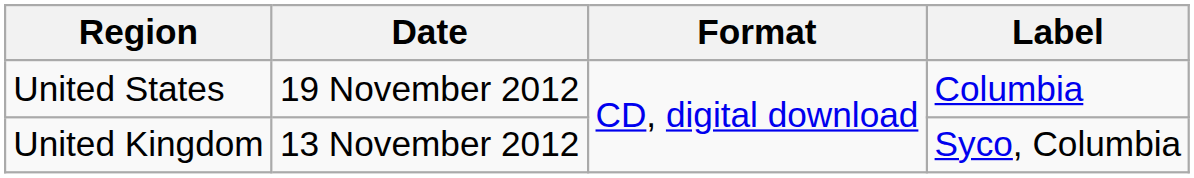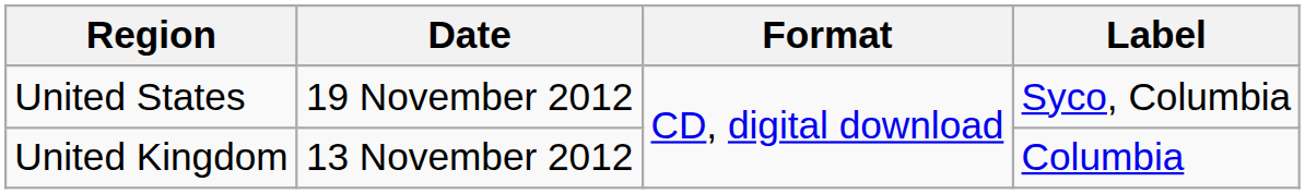 <table class="wikitable plainrowheaders">
 <tr>
 <th scope="col">Region</th>
 <th scope="col">Date</th>
 <th scope="col">Format</th>
 <th scope="col">Label</th>
 </tr>
 <tr>
 <td>United States</td>
 <td>19 November 2012</td>
 <td rowspan="2"><a href='#'>CD</a>, <a href='#'>digital download</a></td>
-<td><a href='#'>Columbia</a></td>
+<td><a href='#'>Syco</a>, Columbia</td>
 </tr>
 <tr>
 <td>United Kingdom</td>
 <td>13 November 2012</td>
-<td><a href='#'>Syco</a>, Columbia</td>
+<td><a href='#'>Columbia</a></td>
 </tr>
 </table>
